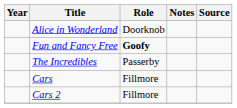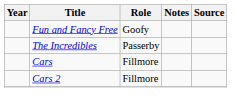 <table class="wikitable sortable plainrowheaders">
 <tr>
 <th>Year</th>
 <th>Title</th>
 <th>Role</th>
 <th class="unsortable">Notes</th>
 <th class="unsortable">Source</th>
 </tr>
 <tr>
 <td></td>
-<td><em><a href='#'>Alice in Wonderland</a></em></td>
-<td>Doorknob</td>
-<td></td>
-<td></td>
-</tr>
-<tr>
-<td></td>
 <td><em><a href='#'>Fun and Fancy Free</a></em></td>
-<td><strong>Goofy</strong></td>
+<td>Goofy</td>
 <td></td>
 <td></td>
 </tr>
 <tr>
 <td></td>
 <td><em><a href='#'>The Incredibles</a></em></td>
 <td>Passerby</td>
 <td></td>
 <td></td>
 </tr>
 <tr>
 <td></td>
 <td><em><a href='#'>Cars</a></em></td>
 <td>Fillmore</td>
 <td></td>
 <td></td>
 </tr>
 <tr>
 <td></td>
 <td><em><a href='#'>Cars 2</a></em></td>
 <td>Fillmore</td>
 <td></td>
 <td></td>
 </tr>
 <tr>
 </tr>
 </table>
